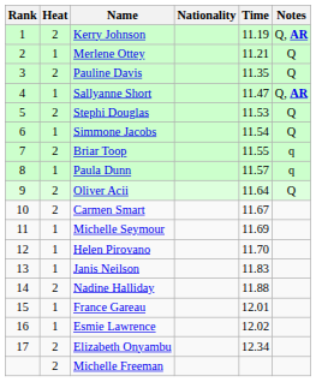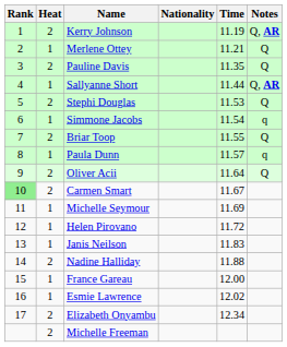 <table class="wikitable sortable" style="text-align:center">
 <tr>
 <th>Rank</th>
 <th>Heat</th>
 <th>Name</th>
 <th>Nationality</th>
 <th>Time</th>
 <th>Notes</th>
 </tr>
 <tr bgcolor=ccffcc>
 <td>1</td>
 <td>2</td>
 <td align=left><a href='#'>Kerry Johnson</a></td>
 <td align=left></td>
 <td>11.19</td>
 <td>Q, <strong><a href='#'>AR</a></strong></td>
 </tr>
 <tr bgcolor=ccffcc>
 <td>2</td>
 <td>1</td>
 <td align=left><a href='#'>Merlene Ottey</a></td>
 <td align=left></td>
 <td>11.21</td>
 <td>Q</td>
 </tr>
 <tr bgcolor=ccffcc>
 <td>3</td>
 <td>2</td>
 <td align=left><a href='#'>Pauline Davis</a></td>
 <td align=left></td>
 <td>11.35</td>
 <td>Q</td>
 </tr>
 <tr bgcolor=ccffcc>
 <td>4</td>
 <td>1</td>
 <td align=left><a href='#'>Sallyanne Short</a></td>
 <td align=left></td>
-<td>11.47</td>
+<td>11.44</td>
 <td>Q, <strong><a href='#'>AR</a></strong></td>
 </tr>
 <tr bgcolor=ccffcc>
 <td>5</td>
 <td>2</td>
 <td align=left><a href='#'>Stephi Douglas</a></td>
 <td align=left></td>
 <td>11.53</td>
 <td>Q</td>
 </tr>
 <tr bgcolor=ccffcc>
 <td>6</td>
 <td>1</td>
 <td align=left><a href='#'>Simmone Jacobs</a></td>
 <td align=left></td>
 <td>11.54</td>
-<td>Q</td>
+<td>q</td>
 </tr>
 <tr bgcolor=ccffcc>
 <td>7</td>
 <td>2</td>
 <td align=left><a href='#'>Briar Toop</a></td>
 <td align=left></td>
 <td>11.55</td>
-<td>q</td>
+<td>Q</td>
 </tr>
 <tr bgcolor=ccffcc>
 <td>8</td>
 <td>1</td>
 <td align=left><a href='#'>Paula Dunn</a></td>
 <td align=left></td>
 <td>11.57</td>
 <td>q</td>
 </tr>
 <tr bgcolor=ddffdd>
 <td>9</td>
 <td>2</td>
 <td align=left><a href='#'>Oliver Acii</a></td>
 <td align=left></td>
 <td>11.64</td>
 <td>Q</td>
 </tr>
 <tr>
-<td>10</td>
+<td style="background: lightgreen;">10</td>
 <td>2</td>
 <td align=left><a href='#'>Carmen Smart</a></td>
 <td align=left></td>
 <td>11.67</td>
 <td></td>
 </tr>
 <tr>
 <td>11</td>
 <td>1</td>
 <td align=left><a href='#'>Michelle Seymour</a></td>
 <td align=left></td>
 <td>11.69</td>
 <td></td>
 </tr>
 <tr>
 <td>12</td>
 <td>1</td>
 <td align=left><a href='#'>Helen Pirovano</a></td>
 <td align=left></td>
-<td>11.70</td>
+<td>11.72</td>
 <td></td>
 </tr>
 <tr>
 <td>13</td>
 <td>1</td>
 <td align=left><a href='#'>Janis Neilson</a></td>
 <td align=left></td>
 <td>11.83</td>
 <td></td>
 </tr>
 <tr>
 <td>14</td>
 <td>2</td>
 <td align=left><a href='#'>Nadine Halliday</a></td>
 <td align=left></td>
 <td>11.88</td>
 <td></td>
 </tr>
 <tr>
 <td>15</td>
 <td>1</td>
 <td align=left><a href='#'>France Gareau</a></td>
 <td align=left></td>
-<td>12.01</td>
+<td>12.00</td>
 <td></td>
 </tr>
 <tr>
 <td>16</td>
 <td>1</td>
 <td align=left><a href='#'>Esmie Lawrence</a></td>
 <td align=left></td>
 <td>12.02</td>
 <td></td>
 </tr>
 <tr>
 <td>17</td>
 <td>2</td>
 <td align=left><a href='#'>Elizabeth Onyambu</a></td>
 <td align=left></td>
 <td>12.34</td>
 <td></td>
 </tr>
 <tr>
 <td></td>
 <td>2</td>
 <td align=left><a href='#'>Michelle Freeman</a></td>
 <td align=left></td>
 <td></td>
 <td></td>
 </tr>
 </table>
